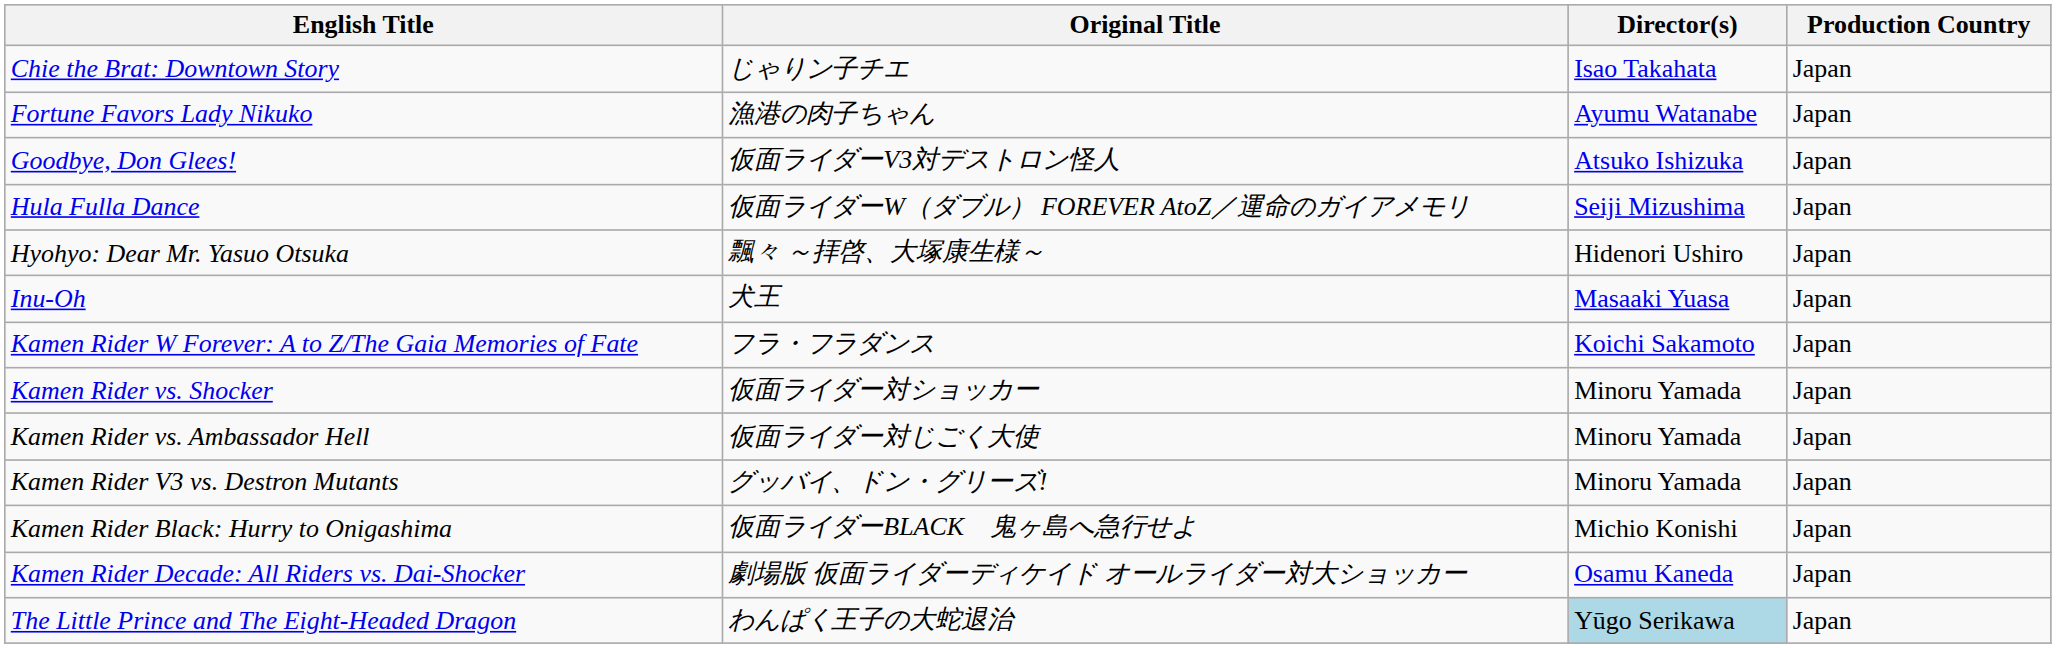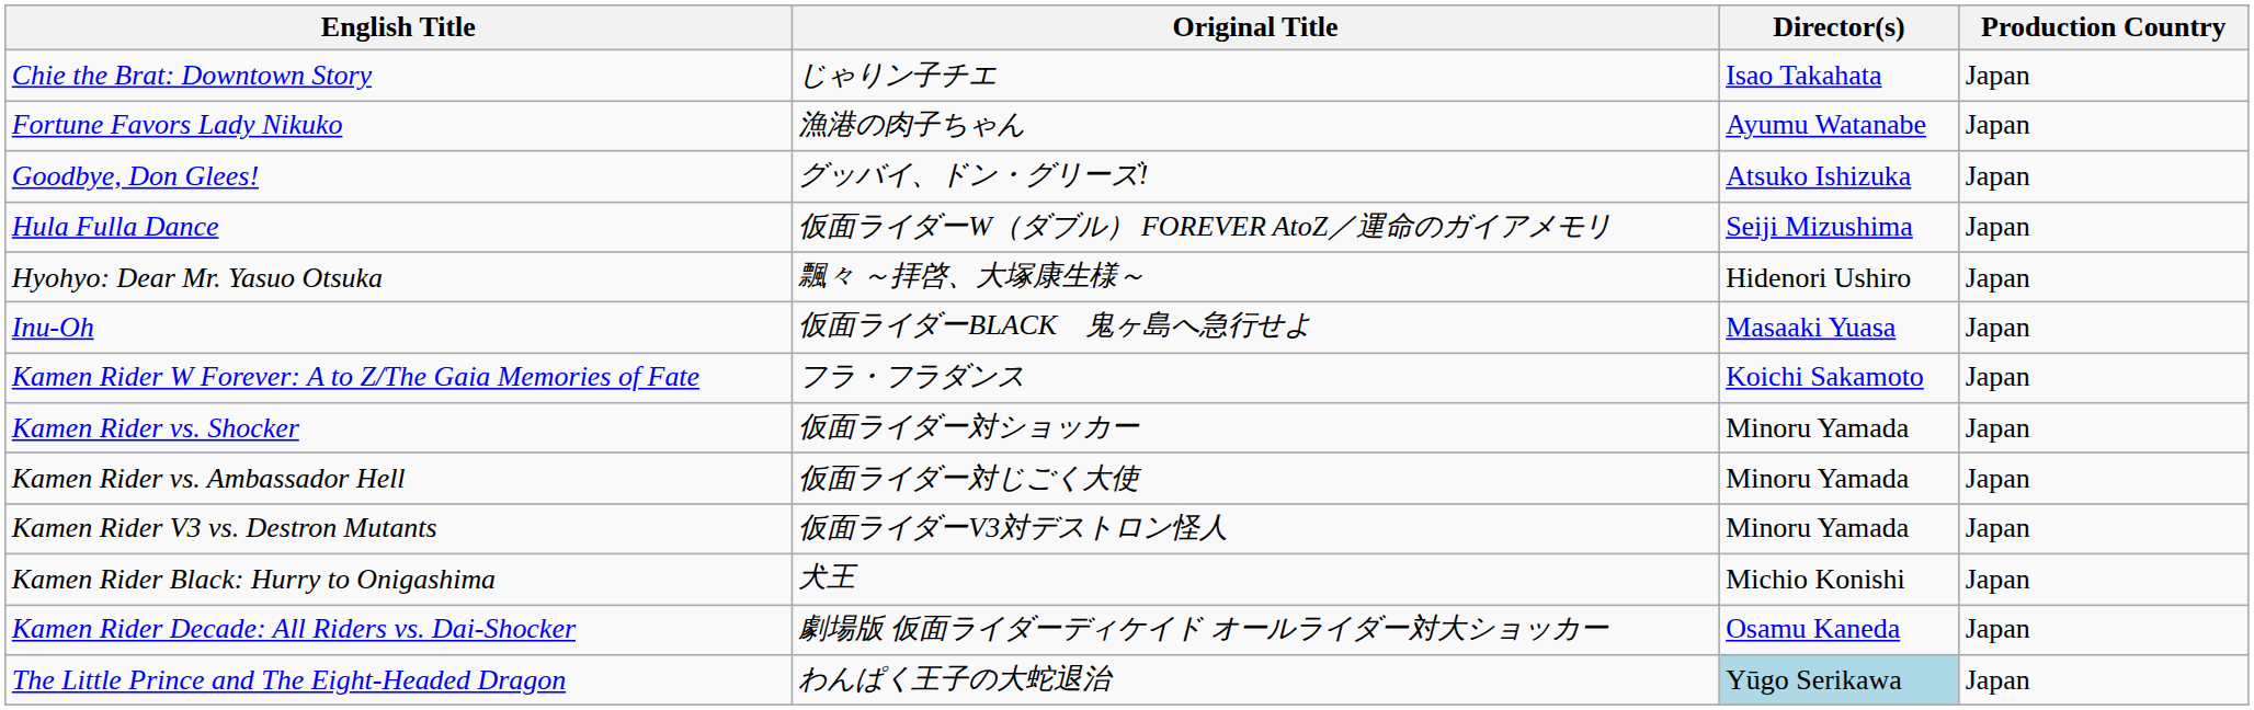 <table class="sortable wikitable" style="width:100%; margin-bottom:4px">
 <tr>
 <th>English Title</th>
 <th>Original Title</th>
 <th>Director(s)</th>
 <th>Production Country</th>
 </tr>
 <tr>
 <td><em><a href='#'>Chie the Brat: Downtown Story</a></em></td>
 <td><em>じゃりン子チエ</em></td>
 <td><a href='#'>Isao Takahata</a></td>
 <td>Japan</td>
 </tr>
 <tr>
 <td><em><a href='#'>Fortune Favors Lady Nikuko</a></em></td>
 <td><em>漁港の肉子ちゃん</em></td>
 <td><a href='#'>Ayumu Watanabe</a></td>
 <td>Japan</td>
 </tr>
 <tr>
 <td><em><a href='#'>Goodbye, Don Glees!</a></em></td>
-<td><em>仮面ライダーV3対デストロン怪人</em></td>
+<td><em>グッバイ、ドン・グリーズ!</em></td>
 <td><a href='#'>Atsuko Ishizuka</a></td>
 <td>Japan</td>
 </tr>
 <tr>
 <td><em><a href='#'>Hula Fulla Dance</a></em></td>
 <td><em>仮面ライダーW（ダブル） FOREVER AtoZ／運命のガイアメモリ</em></td>
 <td><a href='#'>Seiji Mizushima</a></td>
 <td>Japan</td>
 </tr>
 <tr>
 <td><em>Hyohyo: Dear Mr. Yasuo Otsuka</em></td>
 <td><em>飄々 ～拝啓、大塚康生様～</em></td>
 <td>Hidenori Ushiro</td>
 <td>Japan</td>
 </tr>
 <tr>
 <td><em><a href='#'>Inu-Oh</a></em></td>
-<td><em>犬王</em></td>
+<td><em>仮面ライダーBLACK　鬼ヶ島へ急行せよ</em></td>
 <td><a href='#'>Masaaki Yuasa</a></td>
 <td>Japan</td>
 </tr>
 <tr>
 <td><em><a href='#'>Kamen Rider W Forever: A to Z/The Gaia Memories of Fate</a></em></td>
 <td><em>フラ・フラダンス</em></td>
 <td><a href='#'>Koichi Sakamoto</a></td>
 <td>Japan</td>
 </tr>
 <tr>
 <td><em><a href='#'>Kamen Rider vs. Shocker</a></em></td>
 <td><em>仮面ライダー対ショッカー</em></td>
 <td>Minoru Yamada</td>
 <td>Japan</td>
 </tr>
 <tr>
 <td><em>Kamen Rider vs. Ambassador Hell</em></td>
 <td><em>仮面ライダー対じごく大使</em></td>
 <td>Minoru Yamada</td>
 <td>Japan</td>
 </tr>
 <tr>
 <td><em>Kamen Rider V3 vs. Destron Mutants</em></td>
-<td><em>グッバイ、ドン・グリーズ!</em></td>
+<td><em>仮面ライダーV3対デストロン怪人</em></td>
 <td>Minoru Yamada</td>
 <td>Japan</td>
 </tr>
 <tr>
 <td><em>Kamen Rider Black: Hurry to Onigashima</em></td>
-<td><em>仮面ライダーBLACK　鬼ヶ島へ急行せよ</em></td>
+<td><em>犬王</em></td>
 <td>Michio Konishi</td>
 <td>Japan</td>
 </tr>
 <tr>
 <td><em><a href='#'>Kamen Rider Decade: All Riders vs. Dai-Shocker</a></em></td>
 <td><em>劇場版 仮面ライダーディケイド オールライダー対大ショッカー</em></td>
 <td><a href='#'>Osamu Kaneda</a></td>
 <td>Japan</td>
 </tr>
 <tr>
 <td><em><a href='#'>The Little Prince and The Eight-Headed Dragon</a></em></td>
 <td><em>わんぱく王子の大蛇退治</em></td>
 <td style="background: lightblue;">Yūgo Serikawa</td>
 <td>Japan</td>
 </tr>
 </table>
